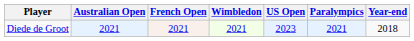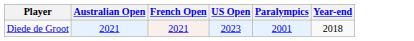 <table class="wikitable sortable" style="text-align:center">
 <tr>
 <th>Player</th>
 <th><a href='#'>Australian Open</a></th>
 <th><a href='#'>French Open</a></th>
-<th><a href='#'>Wimbledon</a></th>
 <th><a href='#'>US Open</a></th>
 <th><a href='#'>Paralympics</a></th>
 <th><a href='#'>Year-end</a></th>
 </tr>
 <tr>
 <td style="text-align:left;"> <a href='#'>Diede de Groot</a></td>
 <td style="background: #e6f2ff;"><a href='#'>2021</a></td>
 <td style="background: #f9f0eb;"><a href='#'>2021</a></td>
-<td style="background: #f2ffe6;"><a href='#'>2021</a></td>
 <td style="background: #e6f2ff;"><a href='#'>2023</a></td>
-<td style="background: #e6f2ff;"><a href='#'>2021</a></td>
+<td style="background: #e6f2ff;"><a href='#'>2001</a></td>
 <td>2018</td>
 </tr>
 </table>
